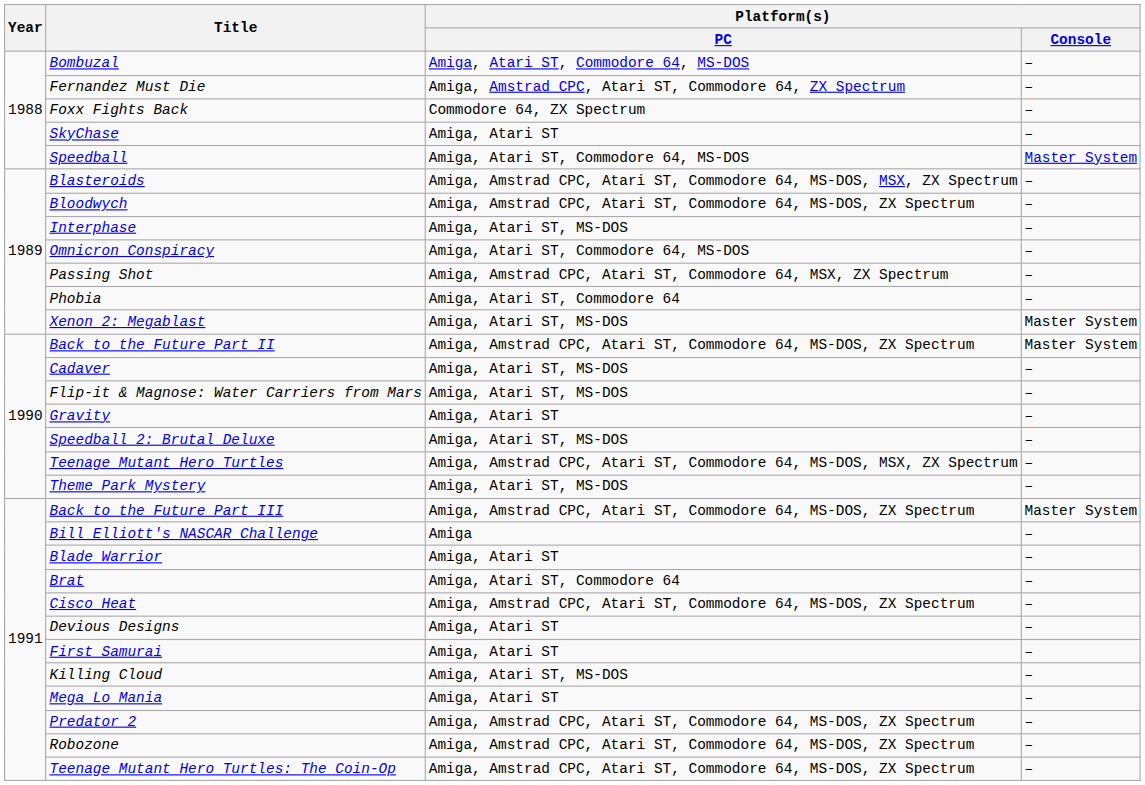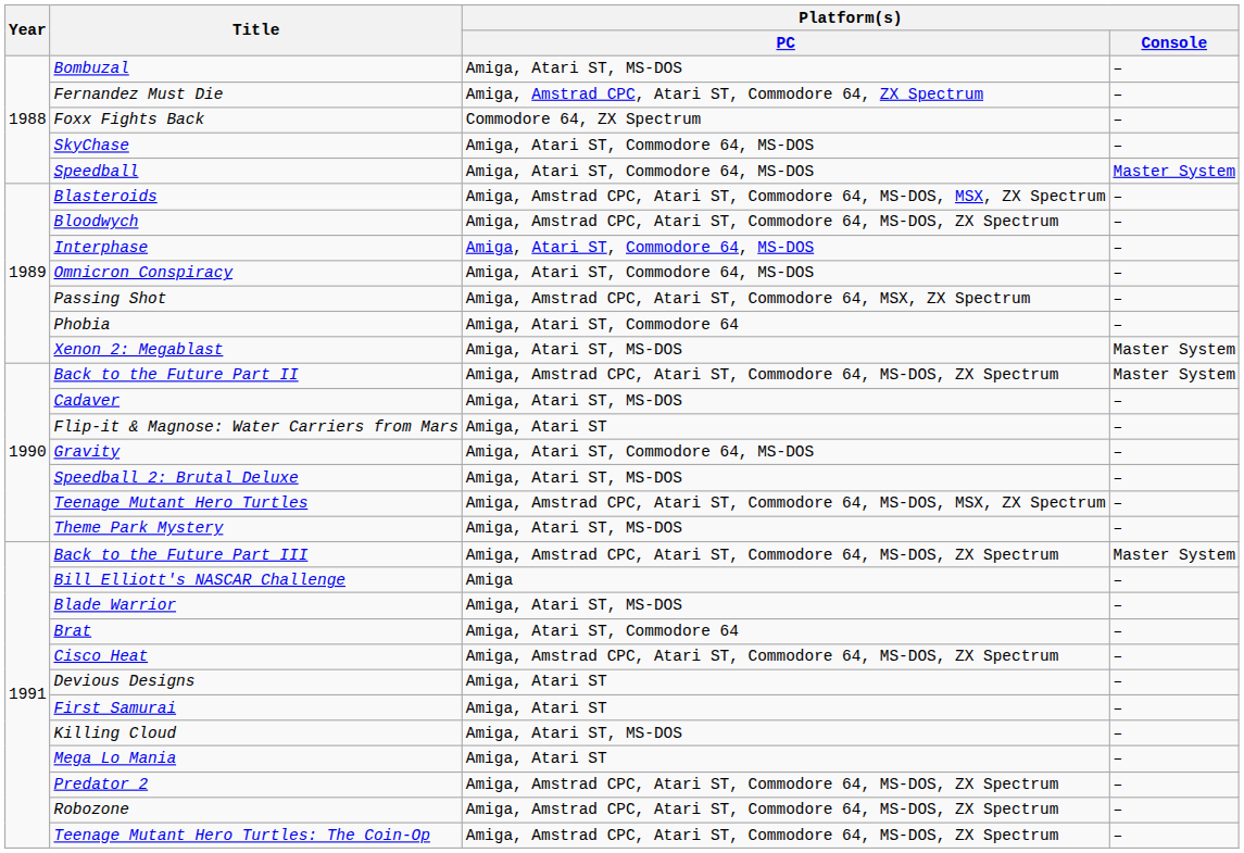 <table class="wikitable sortable">
 <tr>
 <th rowspan="2">Year</th>
 <th rowspan="2">Title</th>
 <th colspan="2">Platform(s)</th>
 </tr>
 <tr>
 <th><a href='#'>PC</a></th>
 <th><a href='#'>Console</a></th>
 </tr>
 <tr>
 <td rowspan="5">1988</td>
 <td><em><a href='#'>Bombuzal</a></em></td>
-<td><a href='#'>Amiga</a>, <a href='#'>Atari ST</a>, <a href='#'>Commodore 64</a>, <a href='#'>MS-DOS</a></td>
+<td>Amiga, Atari ST, MS-DOS</td>
 <td>–</td>
 </tr>
 <tr>
 <td><em>Fernandez Must Die</em></td>
 <td>Amiga, <a href='#'>Amstrad CPC</a>, Atari ST, Commodore 64, <a href='#'>ZX Spectrum</a></td>
 <td>–</td>
 </tr>
 <tr>
 <td><em>Foxx Fights Back</em></td>
 <td>Commodore 64, ZX Spectrum</td>
 <td>–</td>
 </tr>
 <tr>
 <td><em><a href='#'>SkyChase</a></em></td>
-<td>Amiga, Atari ST</td>
+<td>Amiga, Atari ST, Commodore 64, MS-DOS</td>
 <td>–</td>
 </tr>
 <tr>
 <td><em><a href='#'>Speedball</a></em></td>
 <td>Amiga, Atari ST, Commodore 64, MS-DOS</td>
 <td><a href='#'>Master System</a></td>
 </tr>
 <tr>
 <td rowspan="7">1989</td>
 <td><em><a href='#'>Blasteroids</a></em></td>
 <td>Amiga, Amstrad CPC, Atari ST, Commodore 64, MS-DOS, <a href='#'>MSX</a>, ZX Spectrum</td>
 <td>–</td>
 </tr>
 <tr>
 <td><em><a href='#'>Bloodwych</a></em></td>
 <td>Amiga, Amstrad CPC, Atari ST, Commodore 64, MS-DOS, ZX Spectrum</td>
 <td>–</td>
 </tr>
 <tr>
 <td><em><a href='#'>Interphase</a></em></td>
-<td>Amiga, Atari ST, MS-DOS</td>
+<td><a href='#'>Amiga</a>, <a href='#'>Atari ST</a>, <a href='#'>Commodore 64</a>, <a href='#'>MS-DOS</a></td>
 <td>–</td>
 </tr>
 <tr>
 <td><em><a href='#'>Omnicron Conspiracy</a></em></td>
 <td>Amiga, Atari ST, Commodore 64, MS-DOS</td>
 <td>–</td>
 </tr>
 <tr>
 <td><em>Passing Shot</em></td>
 <td>Amiga, Amstrad CPC, Atari ST, Commodore 64, MSX, ZX Spectrum</td>
 <td>–</td>
 </tr>
 <tr>
 <td><em>Phobia</em></td>
 <td>Amiga,  Atari ST, Commodore 64</td>
 <td>–</td>
 </tr>
 <tr>
 <td><em><a href='#'>Xenon 2: Megablast</a></em></td>
 <td>Amiga, Atari ST, MS-DOS</td>
 <td>Master System</td>
 </tr>
 <tr>
 <td rowspan="7">1990</td>
 <td><em><a href='#'>Back to the Future Part II</a></em></td>
 <td>Amiga, Amstrad CPC, Atari ST, Commodore 64, MS-DOS, ZX Spectrum</td>
 <td>Master System</td>
 </tr>
 <tr>
 <td><em><a href='#'>Cadaver</a></em></td>
 <td>Amiga, Atari ST, MS-DOS</td>
 <td>–</td>
 </tr>
 <tr>
 <td><em>Flip-it & Magnose: Water Carriers from Mars</em></td>
-<td>Amiga, Atari ST, MS-DOS</td>
+<td>Amiga, Atari ST</td>
 <td>–</td>
 </tr>
 <tr>
 <td><em><a href='#'>Gravity</a></em></td>
-<td>Amiga, Atari ST</td>
+<td>Amiga, Atari ST, Commodore 64, MS-DOS</td>
 <td>–</td>
 </tr>
 <tr>
 <td><em><a href='#'>Speedball 2: Brutal Deluxe</a></em></td>
 <td>Amiga, Atari ST, MS-DOS</td>
 <td>–</td>
 </tr>
 <tr>
 <td><em><a href='#'>Teenage Mutant Hero Turtles</a></em></td>
 <td>Amiga, Amstrad CPC, Atari ST, Commodore 64, MS-DOS, MSX, ZX Spectrum</td>
 <td>–</td>
 </tr>
 <tr>
 <td><em><a href='#'>Theme Park Mystery</a></em></td>
 <td>Amiga, Atari ST, MS-DOS</td>
 <td>–</td>
 </tr>
 <tr>
 <td rowspan="12">1991</td>
 <td><em><a href='#'>Back to the Future Part III</a></em></td>
 <td>Amiga, Amstrad CPC, Atari ST, Commodore 64, MS-DOS, ZX Spectrum</td>
 <td>Master System</td>
 </tr>
 <tr>
 <td><em><a href='#'>Bill Elliott's NASCAR Challenge</a></em></td>
 <td>Amiga</td>
 <td>–</td>
 </tr>
 <tr>
 <td><em><a href='#'>Blade Warrior</a></em></td>
-<td>Amiga, Atari ST</td>
+<td>Amiga, Atari ST, MS-DOS</td>
 <td>–</td>
 </tr>
 <tr>
 <td><em><a href='#'>Brat</a></em></td>
 <td>Amiga, Atari ST, Commodore 64</td>
 <td>–</td>
 </tr>
 <tr>
 <td><em><a href='#'>Cisco Heat</a></em></td>
 <td>Amiga, Amstrad CPC, Atari ST, Commodore 64, MS-DOS, ZX Spectrum</td>
 <td>–</td>
 </tr>
 <tr>
 <td><em>Devious Designs</em></td>
 <td>Amiga, Atari ST</td>
 <td>–</td>
 </tr>
 <tr>
 <td><em><a href='#'>First Samurai</a></em></td>
 <td>Amiga, Atari ST</td>
 <td>–</td>
 </tr>
 <tr>
 <td><em>Killing Cloud</em></td>
 <td>Amiga, Atari ST, MS-DOS</td>
 <td>–</td>
 </tr>
 <tr>
 <td><em><a href='#'>Mega Lo Mania</a></em></td>
 <td>Amiga, Atari ST</td>
 <td>–</td>
 </tr>
 <tr>
 <td><em><a href='#'>Predator 2</a></em></td>
 <td>Amiga, Amstrad CPC, Atari ST, Commodore 64, MS-DOS, ZX Spectrum</td>
 <td>–</td>
 </tr>
 <tr>
 <td><em>Robozone</em></td>
 <td>Amiga, Amstrad CPC, Atari ST, Commodore 64, MS-DOS, ZX Spectrum</td>
 <td>–</td>
 </tr>
 <tr>
 <td><em><a href='#'>Teenage Mutant Hero Turtles: The Coin-Op</a></em></td>
 <td>Amiga, Amstrad CPC, Atari ST, Commodore 64, MS-DOS, ZX Spectrum</td>
 <td>–</td>
 </tr>
 </table>
